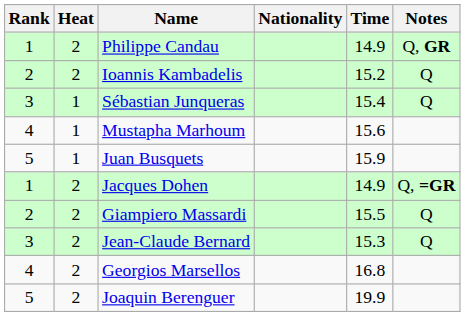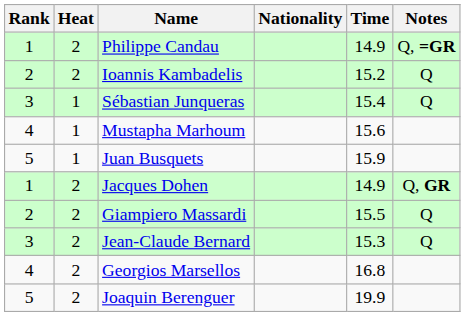 <table class="wikitable sortable" style="text-align:center">
 <tr>
 <th>Rank</th>
 <th>Heat</th>
 <th>Name</th>
 <th>Nationality</th>
 <th>Time</th>
 <th>Notes</th>
 </tr>
 <tr bgcolor=ccffcc>
 <td>1</td>
 <td>2</td>
 <td align=left><a href='#'>Philippe Candau</a></td>
 <td align=left></td>
 <td>14.9</td>
-<td>Q, <strong>GR</strong></td>
+<td>Q, <strong>=GR</strong></td>
 </tr>
 <tr bgcolor=ccffcc>
 <td>2</td>
 <td>2</td>
 <td align=left><a href='#'>Ioannis Kambadelis</a></td>
 <td align=left></td>
 <td>15.2</td>
 <td>Q</td>
 </tr>
 <tr bgcolor=ccffcc>
 <td>3</td>
 <td>1</td>
 <td align=left><a href='#'>Sébastian Junqueras</a></td>
 <td align=left></td>
 <td>15.4</td>
 <td>Q</td>
 </tr>
 <tr>
 <td>4</td>
 <td>1</td>
 <td align=left><a href='#'>Mustapha Marhoum</a></td>
 <td align=left></td>
 <td>15.6</td>
 <td></td>
 </tr>
 <tr>
 <td>5</td>
 <td>1</td>
 <td align=left><a href='#'>Juan Busquets</a></td>
 <td align=left></td>
 <td>15.9</td>
 <td></td>
 </tr>
 <tr bgcolor=ccffcc>
 <td>1</td>
 <td>2</td>
 <td align=left><a href='#'>Jacques Dohen</a></td>
 <td align=left></td>
 <td>14.9</td>
-<td>Q, <strong>=GR</strong></td>
+<td>Q, <strong>GR</strong></td>
 </tr>
 <tr bgcolor=ccffcc>
 <td>2</td>
 <td>2</td>
 <td align=left><a href='#'>Giampiero Massardi</a></td>
 <td align=left></td>
 <td>15.5</td>
 <td>Q</td>
 </tr>
 <tr bgcolor=ccffcc>
 <td>3</td>
 <td>2</td>
 <td align=left><a href='#'>Jean-Claude Bernard</a></td>
 <td align=left></td>
 <td>15.3</td>
 <td>Q</td>
 </tr>
 <tr>
 <td>4</td>
 <td>2</td>
 <td align=left><a href='#'>Georgios Marsellos</a></td>
 <td align=left></td>
 <td>16.8</td>
 <td></td>
 </tr>
 <tr>
 <td>5</td>
 <td>2</td>
 <td align=left><a href='#'>Joaquin Berenguer</a></td>
 <td align=left></td>
 <td>19.9</td>
 <td></td>
 </tr>
 </table>
